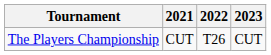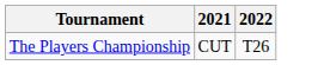 <table class="wikitable" style="font-size:95%;text-align:center;">
 <tr>
 <th>Tournament</th>
 <th>2021</th>
 <th>2022</th>
-<th>2023</th>
 </tr>
 <tr>
 <td align=left><a href='#'>The Players Championship</a></td>
 <td>CUT</td>
 <td>T26</td>
-<td>CUT</td>
 </tr>
 </table>
